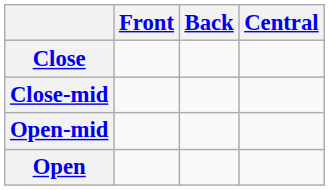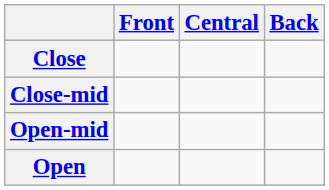 <table class="wikitable" style="text-align:center">
 <tr>
 <th></th>
 <th><a href='#'>Front</a></th>
+<th><a href='#'>Central</a></th>
 <th><a href='#'>Back</a></th>
-<th><a href='#'>Central</a></th>
 </tr>
 <tr>
 <th><a href='#'>Close</a></th>
 <td> </td>
 <td> </td>
 <td> </td>
 </tr>
 <tr>
 <th><a href='#'>Close-mid</a></th>
 <td> </td>
 <td> </td>
 <td> </td>
 </tr>
 <tr>
 <th><a href='#'>Open-mid</a></th>
 <td> </td>
 <td> </td>
 <td> </td>
 </tr>
 <tr>
 <th><a href='#'>Open</a></th>
 <td></td>
 <td> </td>
 <td> </td>
 </tr>
 </table>
